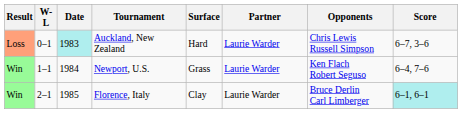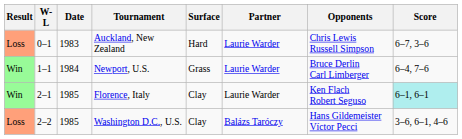 <table class="sortable wikitable">
 <tr>
 <th style="width:40px">Result</th>
 <th style="width:30px" class="unsortable">W-L</th>
 <th style="width:50px">Date</th>
 <th style="width:150px">Tournament</th>
 <th style="width:50px">Surface</th>
 <th style="width:135px">Partner</th>
 <th style="width:135px">Opponents</th>
 <th style="width:100px" class="unsortable">Score</th>
 </tr>
 <tr>
 <td style="background:#ffa07a;">Loss</td>
 <td>0–1</td>
-<td style="background: paleturquoise;">1983</td>
+<td>1983</td>
 <td><a href='#'>Auckland</a>, New Zealand</td>
 <td>Hard</td>
 <td> <a href='#'>Laurie Warder</a></td>
 <td> <a href='#'>Chris Lewis</a> <br>  <a href='#'>Russell Simpson</a></td>
 <td>6–7, 3–6</td>
 </tr>
 <tr>
 <td style="background:#98fb98;">Win</td>
 <td>1–1</td>
 <td>1984</td>
 <td><a href='#'>Newport</a>, U.S.</td>
 <td>Grass</td>
 <td> <a href='#'>Laurie Warder</a></td>
-<td> <a href='#'>Ken Flach</a> <br>  <a href='#'>Robert Seguso</a></td>
+<td> <a href='#'>Bruce Derlin</a> <br>  <a href='#'>Carl Limberger</a></td>
 <td>6–4, 7–6</td>
 </tr>
 <tr>
 <td style="background:#98fb98;">Win</td>
 <td>2–1</td>
 <td>1985</td>
 <td><a href='#'>Florence</a>, Italy</td>
 <td>Clay</td>
 <td> Laurie Warder</td>
-<td> <a href='#'>Bruce Derlin</a> <br>  <a href='#'>Carl Limberger</a></td>
+<td> <a href='#'>Ken Flach</a> <br>  <a href='#'>Robert Seguso</a></td>
 <td style="background: paleturquoise;">6–1, 6–1</td>
 </tr>
+<tr>
+<td style="background:#ffa07a;">Loss</td>
+<td>2–2</td>
+<td>1985</td>
+<td><a href='#'>Washington D.C.</a>, U.S.</td>
+<td>Clay</td>
+<td> <a href='#'>Balázs Taróczy</a></td>
+<td> <a href='#'>Hans Gildemeister</a> <br>  <a href='#'>Víctor Pecci</a></td>
+<td>3–6, 6–1, 4–6</td>
+</tr>
 </table>
